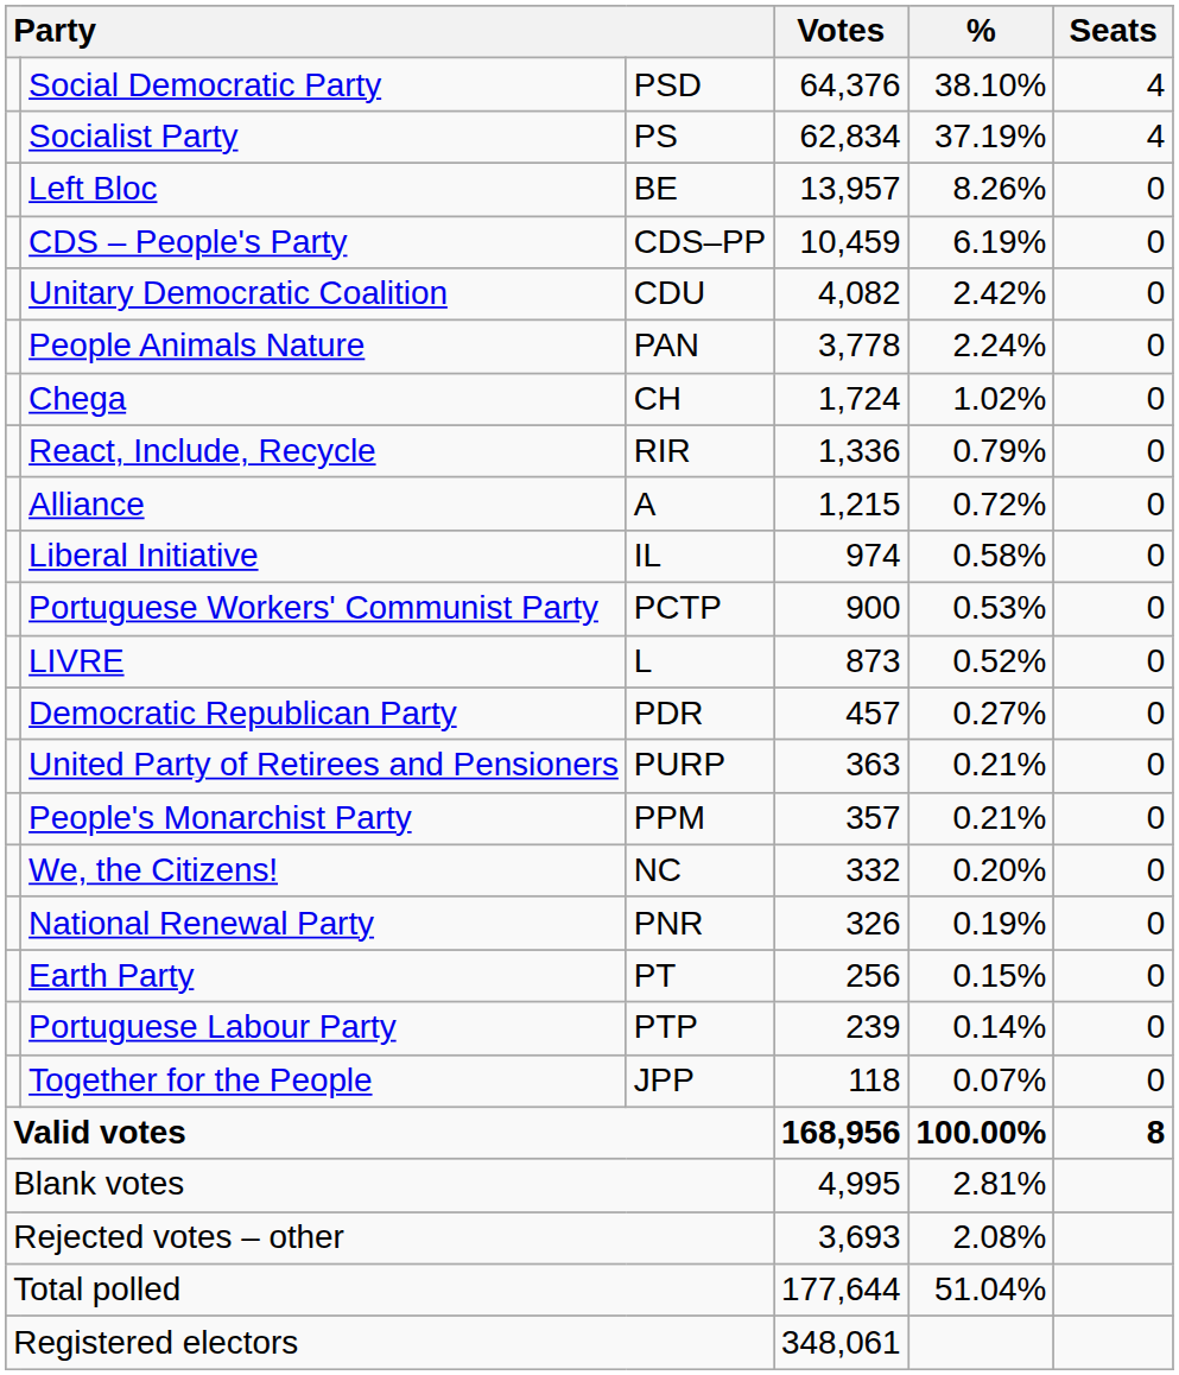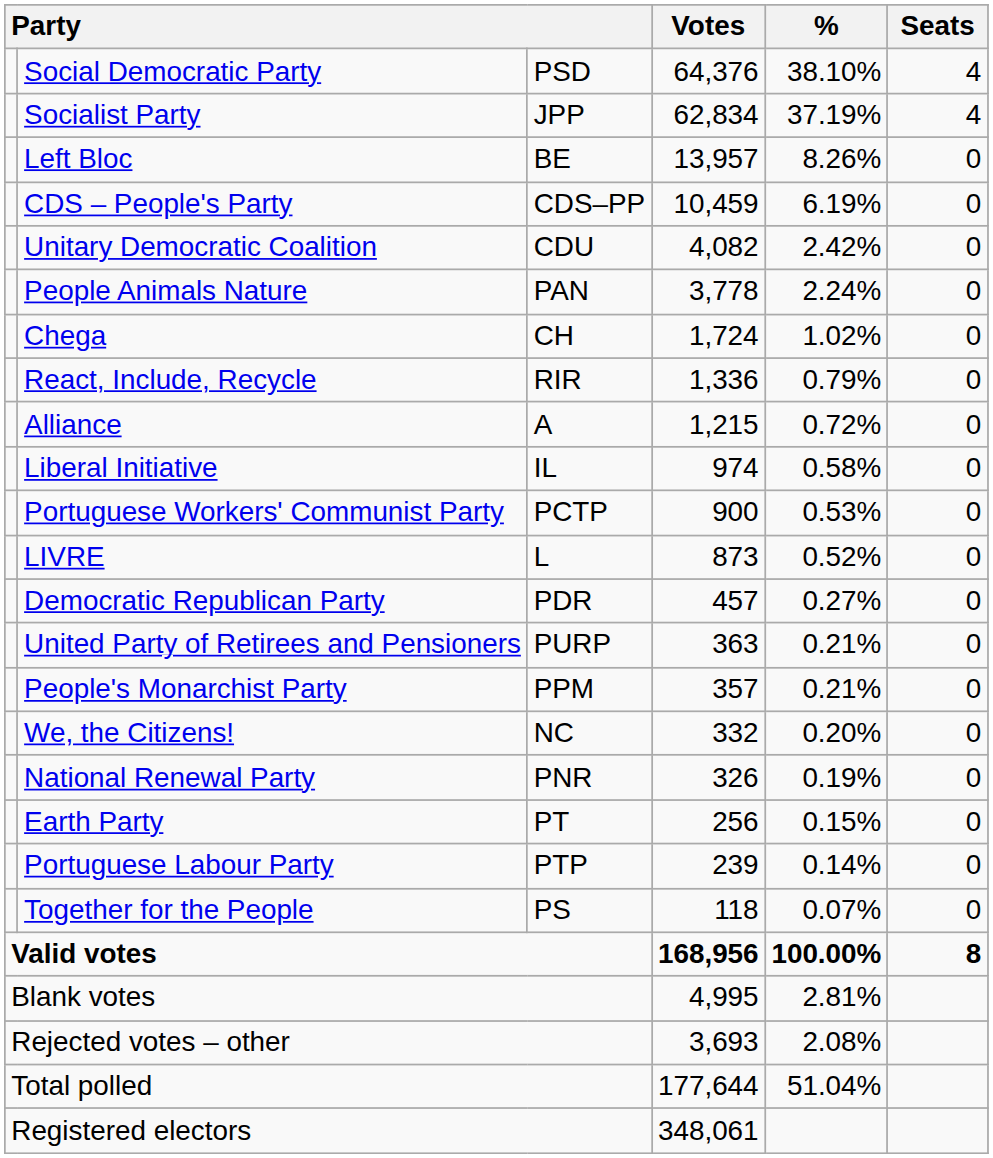 <table class="wikitable" border="1" style="text-align:right;">
 <tr>
 <th style="text-align:left;" colspan=3>Party</th>
 <th align=center width="50">Votes</th>
 <th align=center width="50">%</th>
 <th align=center width="50">Seats</th>
 </tr>
 <tr>
 <td></td>
 <td align=left><a href='#'>Social Democratic Party</a></td>
 <td align=left>PSD</td>
 <td>64,376</td>
 <td>38.10%</td>
 <td>4</td>
 </tr>
 <tr>
 <td></td>
 <td align=left><a href='#'>Socialist Party</a></td>
-<td align=left>PS</td>
+<td align=left>JPP</td>
 <td>62,834</td>
 <td>37.19%</td>
 <td>4</td>
 </tr>
 <tr>
 <td></td>
 <td align=left><a href='#'>Left Bloc</a></td>
 <td align=left>BE</td>
 <td>13,957</td>
 <td>8.26%</td>
 <td>0</td>
 </tr>
 <tr>
 <td></td>
 <td align=left><a href='#'>CDS – People's Party</a></td>
 <td align=left style="white-space: nowrap;">CDS–PP</td>
 <td>10,459</td>
 <td>6.19%</td>
 <td>0</td>
 </tr>
 <tr>
 <td></td>
 <td align=left style="white-space: nowrap;"><a href='#'>Unitary Democratic Coalition</a></td>
 <td align=left>CDU</td>
 <td>4,082</td>
 <td>2.42%</td>
 <td>0</td>
 </tr>
 <tr>
 <td></td>
 <td align=left><a href='#'>People Animals Nature</a></td>
 <td align=left>PAN</td>
 <td>3,778</td>
 <td>2.24%</td>
 <td>0</td>
 </tr>
 <tr>
 <td></td>
 <td align=left><a href='#'>Chega</a></td>
 <td align=left>CH</td>
 <td>1,724</td>
 <td>1.02%</td>
 <td>0</td>
 </tr>
 <tr>
 <td></td>
 <td align=left><a href='#'>React, Include, Recycle</a></td>
 <td align=left>RIR</td>
 <td>1,336</td>
 <td>0.79%</td>
 <td>0</td>
 </tr>
 <tr>
 <td></td>
 <td align=left><a href='#'>Alliance</a></td>
 <td align=left>A</td>
 <td>1,215</td>
 <td>0.72%</td>
 <td>0</td>
 </tr>
 <tr>
 <td></td>
 <td align=left><a href='#'>Liberal Initiative</a></td>
 <td align=left>IL</td>
 <td>974</td>
 <td>0.58%</td>
 <td>0</td>
 </tr>
 <tr>
 <td></td>
 <td align=left><a href='#'>Portuguese Workers' Communist Party</a></td>
 <td align=left>PCTP</td>
 <td>900</td>
 <td>0.53%</td>
 <td>0</td>
 </tr>
 <tr>
 <td></td>
 <td align=left><a href='#'>LIVRE</a></td>
 <td align=left>L</td>
 <td>873</td>
 <td>0.52%</td>
 <td>0</td>
 </tr>
 <tr>
 <td></td>
 <td align=left><a href='#'>Democratic Republican Party</a></td>
 <td align=left>PDR</td>
 <td>457</td>
 <td>0.27%</td>
 <td>0</td>
 </tr>
 <tr>
 <td></td>
 <td align=left><a href='#'>United Party of Retirees and Pensioners</a></td>
 <td align=left>PURP</td>
 <td>363</td>
 <td>0.21%</td>
 <td>0</td>
 </tr>
 <tr>
 <td></td>
 <td align=left><a href='#'>People's Monarchist Party</a></td>
 <td align=left>PPM</td>
 <td>357</td>
 <td>0.21%</td>
 <td>0</td>
 </tr>
 <tr>
 <td></td>
 <td align=left><a href='#'>We, the Citizens!</a></td>
 <td align=left>NC</td>
 <td>332</td>
 <td>0.20%</td>
 <td>0</td>
 </tr>
 <tr>
 <td></td>
 <td align=left><a href='#'>National Renewal Party</a></td>
 <td align=left>PNR</td>
 <td>326</td>
 <td>0.19%</td>
 <td>0</td>
 </tr>
 <tr>
 <td></td>
 <td align=left><a href='#'>Earth Party</a></td>
 <td align=left>PT</td>
 <td>256</td>
 <td>0.15%</td>
 <td>0</td>
 </tr>
 <tr>
 <td></td>
 <td align=left><a href='#'>Portuguese Labour Party</a></td>
 <td align=left>PTP</td>
 <td>239</td>
 <td>0.14%</td>
 <td>0</td>
 </tr>
 <tr>
 <td></td>
 <td align=left><a href='#'>Together for the People</a></td>
-<td align=left>JPP</td>
+<td align=left>PS</td>
 <td>118</td>
 <td>0.07%</td>
 <td>0</td>
 </tr>
 <tr style="font-weight:bold">
 <td align=left colspan=3>Valid votes</td>
 <td>168,956</td>
 <td>100.00%</td>
 <td>8</td>
 </tr>
 <tr>
 <td align=left colspan=3>Blank votes</td>
 <td>4,995</td>
 <td>2.81%</td>
 <td></td>
 </tr>
 <tr>
 <td align=left colspan=3>Rejected votes – other</td>
 <td>3,693</td>
 <td>2.08%</td>
 <td></td>
 </tr>
 <tr>
 <td align=left colspan=3>Total polled</td>
 <td>177,644</td>
 <td>51.04%</td>
 <td></td>
 </tr>
 <tr>
 <td align=left colspan=3>Registered electors</td>
 <td>348,061</td>
 <td></td>
 <td></td>
 </tr>
 </table>
